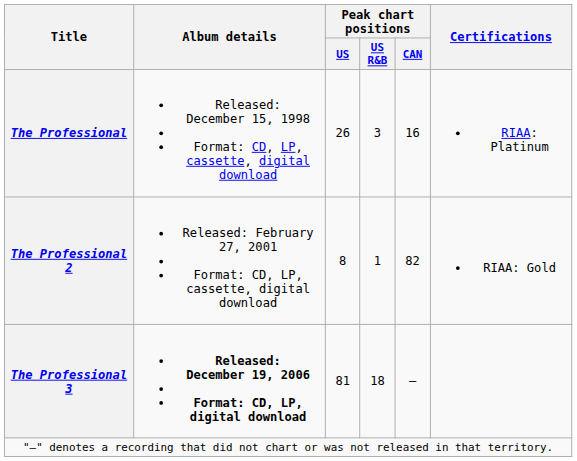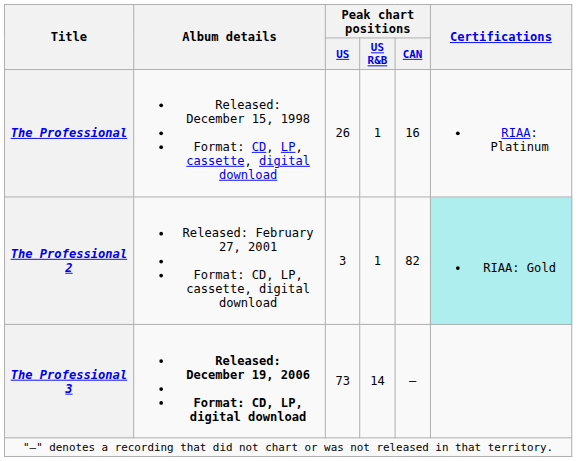 <table class="wikitable plainrowheaders" style="text-align:center;">
 <tr>
 <th scope="col" rowspan="2" style="width:11em;">Title</th>
 <th scope="col" rowspan="2" style="width:16em;">Album details</th>
 <th scope="col" colspan="3">Peak chart positions</th>
 <th scope="col" rowspan="2" style="width:12em;"><a href='#'>Certifications</a></th>
 </tr>
 <tr>
 <th style="width:3em;font-size:90%;"><a href='#'>US</a><br></th>
 <th style="width:3em;font-size:90%;"><a href='#'>US R&B</a><br></th>
 <th style="width:3em;font-size:90%;"><a href='#'>CAN</a><br></th>
 </tr>
 <tr>
 <th scope="row"><em><a href='#'>The Professional</a></em></th>
 <td><br><ul><li>Released: December 15, 1998</li><li></li><li>Format: <a href='#'>CD</a>, <a href='#'>LP</a>, <a href='#'>cassette</a>, <a href='#'>digital download</a></li></ul></td>
 <td>26</td>
-<td>3</td>
+<td>1</td>
 <td>16</td>
 <td><br><ul><li><a href='#'>RIAA</a>: Platinum</li></ul></td>
 </tr>
 <tr>
 <th scope="row"><em><a href='#'>The Professional 2</a></em></th>
 <td><br><ul><li>Released: February 27, 2001</li><li></li><li>Format: CD, LP, cassette, digital download</li></ul></td>
-<td>8</td>
+<td>3</td>
 <td>1</td>
 <td>82</td>
-<td><br><ul><li>RIAA: Gold</li></ul></td>
+<td style="background: paleturquoise;"><br><ul><li>RIAA: Gold</li></ul></td>
 </tr>
 <tr>
 <th scope="row"><em><a href='#'>The Professional 3</a></em></th>
 <td><strong><br><ul><li>Released: December 19, 2006</li><li></li><li>Format: CD, LP, digital download</li></ul></strong></td>
-<td>81</td>
-<td>18</td>
+<td>73</td>
+<td>14</td>
 <td>—</td>
 <td></td>
 </tr>
 <tr>
 <td colspan="14" style="font-size:90%">"—" denotes a recording that did not chart or was not released in that territory.</td>
 </tr>
 </table>
